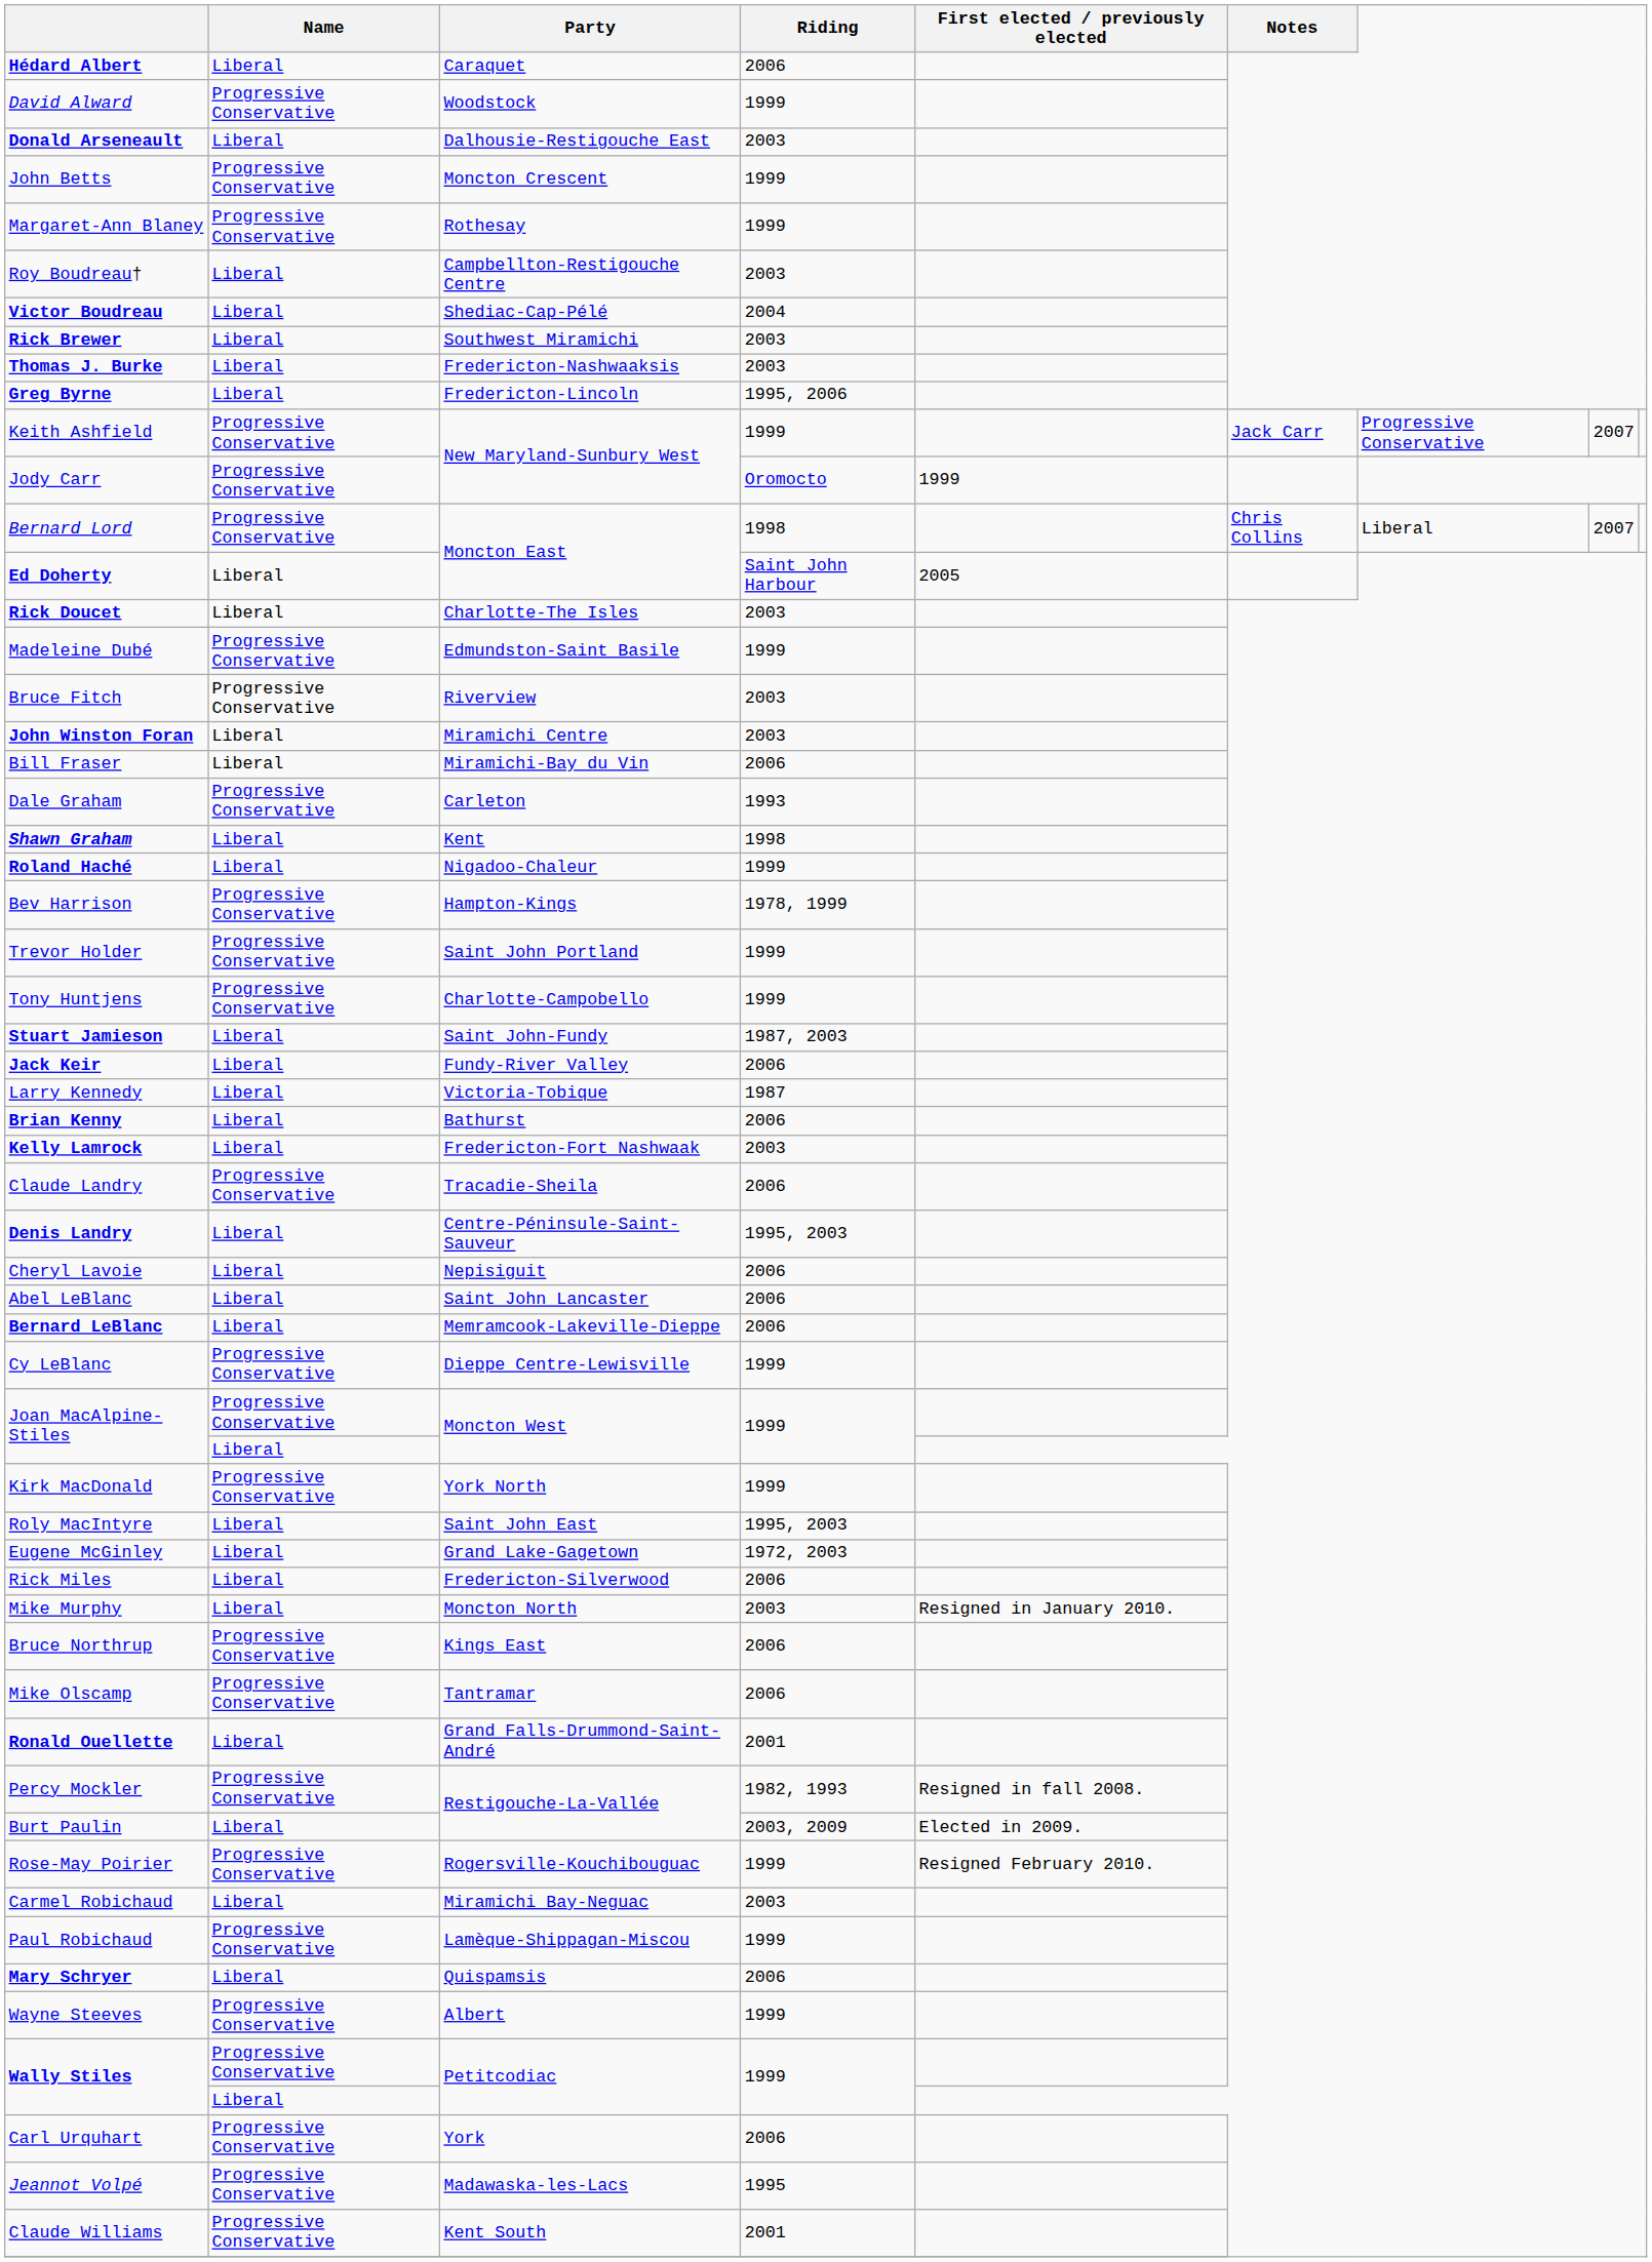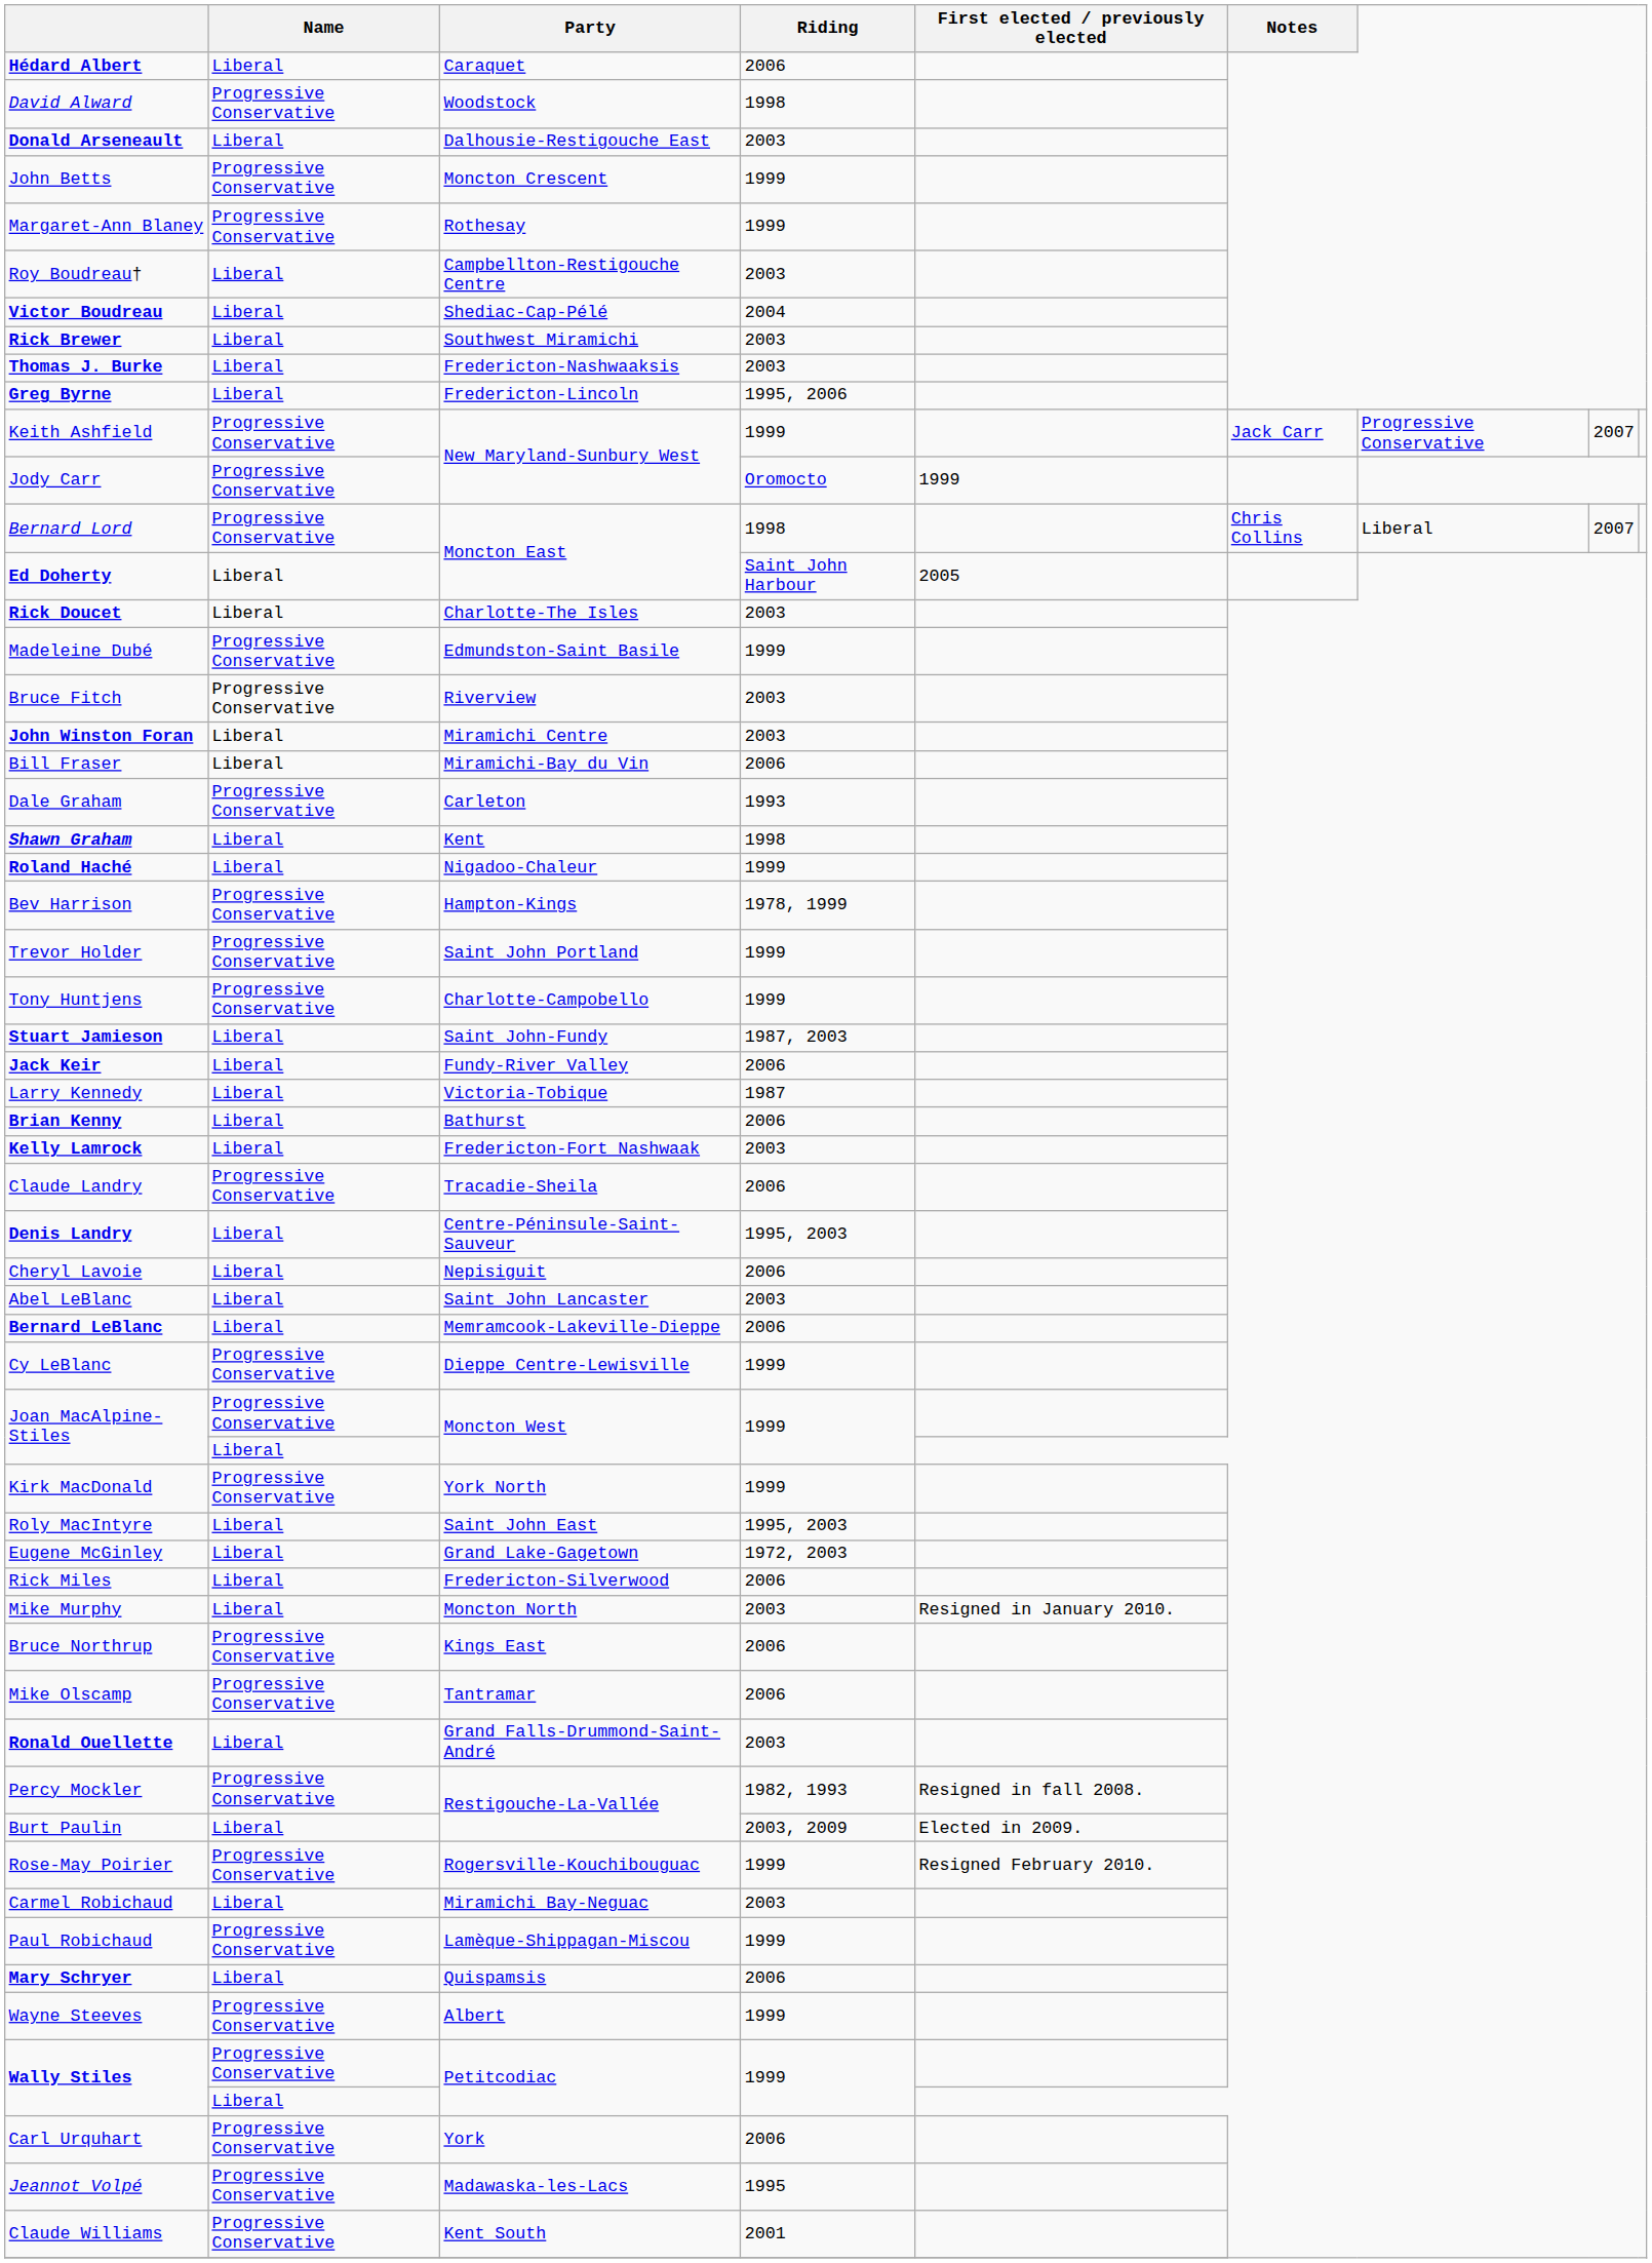 <table class="wikitable sortable">
 <tr>
 <th></th>
 <th>Name</th>
 <th>Party</th>
 <th>Riding</th>
 <th>First elected / previously elected</th>
 <th>Notes</th>
 </tr>
 <tr>
 <td><strong><a href='#'>Hédard Albert</a></strong></td>
 <td><a href='#'>Liberal</a></td>
 <td><a href='#'>Caraquet</a></td>
 <td>2006</td>
 <td></td>
 </tr>
 <tr>
 <td><em><a href='#'>David Alward</a></em></td>
 <td><a href='#'>Progressive Conservative</a></td>
 <td><a href='#'>Woodstock</a></td>
-<td>1999</td>
+<td>1998</td>
 <td></td>
 </tr>
 <tr>
 <td><strong><a href='#'>Donald Arseneault</a></strong></td>
 <td><a href='#'>Liberal</a></td>
 <td><a href='#'>Dalhousie-Restigouche East</a></td>
 <td>2003</td>
 <td></td>
 </tr>
 <tr>
 <td><a href='#'>John Betts</a></td>
 <td><a href='#'>Progressive Conservative</a></td>
 <td><a href='#'>Moncton Crescent</a></td>
 <td>1999</td>
 <td></td>
 </tr>
 <tr>
 <td><a href='#'>Margaret-Ann Blaney</a></td>
 <td><a href='#'>Progressive Conservative</a></td>
 <td><a href='#'>Rothesay</a></td>
 <td>1999</td>
 <td></td>
 </tr>
 <tr>
 <td><a href='#'>Roy Boudreau</a>†</td>
 <td><a href='#'>Liberal</a></td>
 <td><a href='#'>Campbellton-Restigouche Centre</a></td>
 <td>2003</td>
 <td></td>
 </tr>
 <tr>
 <td><strong><a href='#'>Victor Boudreau</a></strong></td>
 <td><a href='#'>Liberal</a></td>
 <td><a href='#'>Shediac-Cap-Pélé</a></td>
 <td>2004</td>
 <td></td>
 </tr>
 <tr>
 <td><strong><a href='#'>Rick Brewer</a></strong></td>
 <td><a href='#'>Liberal</a></td>
 <td><a href='#'>Southwest Miramichi</a></td>
 <td>2003</td>
 <td></td>
 </tr>
 <tr>
 <td><strong><a href='#'>Thomas J. Burke</a></strong></td>
 <td><a href='#'>Liberal</a></td>
 <td><a href='#'>Fredericton-Nashwaaksis</a></td>
 <td>2003</td>
 <td></td>
 </tr>
 <tr>
 <td><strong><a href='#'>Greg Byrne</a></strong></td>
 <td><a href='#'>Liberal</a></td>
 <td><a href='#'>Fredericton-Lincoln</a></td>
 <td>1995, 2006</td>
 <td></td>
 </tr>
 <tr>
 <td><a href='#'>Keith Ashfield</a></td>
 <td><a href='#'>Progressive Conservative</a></td>
 <td rowspan="2"><a href='#'>New Maryland-Sunbury West</a></td>
 <td>1999</td>
 <td><br></td>
 <td><a href='#'>Jack Carr</a></td>
 <td><a href='#'>Progressive Conservative</a></td>
 <td>2007</td>
 <td></td>
 </tr>
 <tr>
 <td><a href='#'>Jody Carr</a></td>
 <td><a href='#'>Progressive Conservative</a></td>
 <td><a href='#'>Oromocto</a></td>
 <td>1999</td>
 <td></td>
 </tr>
 <tr>
 <td><em><a href='#'>Bernard Lord</a></em></td>
 <td><a href='#'>Progressive Conservative</a></td>
 <td rowspan="2"><a href='#'>Moncton East</a></td>
 <td>1998</td>
 <td><br></td>
 <td><a href='#'>Chris Collins</a></td>
 <td>Liberal</td>
 <td>2007</td>
 <td></td>
 </tr>
 <tr>
 <td><strong><a href='#'>Ed Doherty</a></strong></td>
 <td>Liberal</td>
 <td><a href='#'>Saint John Harbour</a></td>
 <td>2005</td>
 <td></td>
 </tr>
 <tr>
 <td><strong><a href='#'>Rick Doucet</a></strong></td>
 <td>Liberal</td>
 <td><a href='#'>Charlotte-The Isles</a></td>
 <td>2003</td>
 <td></td>
 </tr>
 <tr>
 <td><a href='#'>Madeleine Dubé</a></td>
 <td><a href='#'>Progressive Conservative</a></td>
 <td><a href='#'>Edmundston-Saint Basile</a></td>
 <td>1999</td>
 <td></td>
 </tr>
 <tr>
 <td><a href='#'>Bruce Fitch</a></td>
 <td>Progressive Conservative</td>
 <td><a href='#'>Riverview</a></td>
 <td>2003</td>
 <td></td>
 </tr>
 <tr>
 <td><strong><a href='#'>John Winston Foran</a></strong></td>
 <td>Liberal</td>
 <td><a href='#'>Miramichi Centre</a></td>
 <td>2003</td>
 <td></td>
 </tr>
 <tr>
 <td><a href='#'>Bill Fraser</a></td>
 <td>Liberal</td>
 <td><a href='#'>Miramichi-Bay du Vin</a></td>
 <td>2006</td>
 <td></td>
 </tr>
 <tr>
 <td><a href='#'>Dale Graham</a></td>
 <td><a href='#'>Progressive Conservative</a></td>
 <td><a href='#'>Carleton</a></td>
 <td>1993</td>
 <td></td>
 </tr>
 <tr>
 <td><strong><em><a href='#'>Shawn Graham</a></em></strong></td>
 <td><a href='#'>Liberal</a></td>
 <td><a href='#'>Kent</a></td>
 <td>1998</td>
 <td></td>
 </tr>
 <tr>
 <td><strong><a href='#'>Roland Haché</a></strong></td>
 <td><a href='#'>Liberal</a></td>
 <td><a href='#'>Nigadoo-Chaleur</a></td>
 <td>1999</td>
 <td></td>
 </tr>
 <tr>
 <td><a href='#'>Bev Harrison</a></td>
 <td><a href='#'>Progressive Conservative</a></td>
 <td><a href='#'>Hampton-Kings</a></td>
 <td>1978, 1999</td>
 <td></td>
 </tr>
 <tr>
 <td><a href='#'>Trevor Holder</a></td>
 <td><a href='#'>Progressive Conservative</a></td>
 <td><a href='#'>Saint John Portland</a></td>
 <td>1999</td>
 <td></td>
 </tr>
 <tr>
 <td><a href='#'>Tony Huntjens</a></td>
 <td><a href='#'>Progressive Conservative</a></td>
 <td><a href='#'>Charlotte-Campobello</a></td>
 <td>1999</td>
 <td></td>
 </tr>
 <tr>
 <td><strong><a href='#'>Stuart Jamieson</a></strong></td>
 <td><a href='#'>Liberal</a></td>
 <td><a href='#'>Saint John-Fundy</a></td>
 <td>1987, 2003</td>
 <td></td>
 </tr>
 <tr>
 <td><strong><a href='#'>Jack Keir</a></strong></td>
 <td><a href='#'>Liberal</a></td>
 <td><a href='#'>Fundy-River Valley</a></td>
 <td>2006</td>
 <td></td>
 </tr>
 <tr>
 <td><a href='#'>Larry Kennedy</a></td>
 <td><a href='#'>Liberal</a></td>
 <td><a href='#'>Victoria-Tobique</a></td>
 <td>1987</td>
 <td></td>
 </tr>
 <tr>
 <td><strong><a href='#'>Brian Kenny</a></strong></td>
 <td><a href='#'>Liberal</a></td>
 <td><a href='#'>Bathurst</a></td>
 <td>2006</td>
 <td></td>
 </tr>
 <tr>
 <td><strong><a href='#'>Kelly Lamrock</a></strong></td>
 <td><a href='#'>Liberal</a></td>
 <td><a href='#'>Fredericton-Fort Nashwaak</a></td>
 <td>2003</td>
 <td></td>
 </tr>
 <tr>
 <td><a href='#'>Claude Landry</a></td>
 <td><a href='#'>Progressive Conservative</a></td>
 <td><a href='#'>Tracadie-Sheila</a></td>
 <td>2006</td>
 <td></td>
 </tr>
 <tr>
 <td><strong><a href='#'>Denis Landry</a></strong></td>
 <td><a href='#'>Liberal</a></td>
 <td><a href='#'>Centre-Péninsule-Saint-Sauveur</a></td>
 <td>1995, 2003</td>
 <td></td>
 </tr>
 <tr>
 <td><a href='#'>Cheryl Lavoie</a></td>
 <td><a href='#'>Liberal</a></td>
 <td><a href='#'>Nepisiguit</a></td>
 <td>2006</td>
 <td></td>
 </tr>
 <tr>
 <td><a href='#'>Abel LeBlanc</a></td>
 <td><a href='#'>Liberal</a></td>
 <td><a href='#'>Saint John Lancaster</a></td>
-<td>2006</td>
+<td>2003</td>
 <td></td>
 </tr>
 <tr>
 <td><strong><a href='#'>Bernard LeBlanc</a></strong></td>
 <td><a href='#'>Liberal</a></td>
 <td><a href='#'>Memramcook-Lakeville-Dieppe</a></td>
 <td>2006</td>
 <td></td>
 </tr>
 <tr>
 <td><a href='#'>Cy LeBlanc</a></td>
 <td><a href='#'>Progressive Conservative</a></td>
 <td><a href='#'>Dieppe Centre-Lewisville</a></td>
 <td>1999</td>
 <td></td>
 </tr>
 <tr>
 <td rowspan="2"><a href='#'>Joan MacAlpine-Stiles</a></td>
 <td><a href='#'>Progressive Conservative</a></td>
 <td rowspan="2"><a href='#'>Moncton West</a></td>
 <td rowspan="2">1999</td>
 <td></td>
 </tr>
 <tr>
 <td><a href='#'>Liberal</a></td>
 </tr>
 <tr>
 <td><a href='#'>Kirk MacDonald</a></td>
 <td><a href='#'>Progressive Conservative</a></td>
 <td><a href='#'>York North</a></td>
 <td>1999</td>
 <td></td>
 </tr>
 <tr>
 <td><a href='#'>Roly MacIntyre</a></td>
 <td><a href='#'>Liberal</a></td>
 <td><a href='#'>Saint John East</a></td>
 <td>1995, 2003</td>
 <td></td>
 </tr>
 <tr>
 <td><a href='#'>Eugene McGinley</a></td>
 <td><a href='#'>Liberal</a></td>
 <td><a href='#'>Grand Lake-Gagetown</a></td>
 <td>1972, 2003</td>
 <td></td>
 </tr>
 <tr>
 <td><a href='#'>Rick Miles</a></td>
 <td><a href='#'>Liberal</a></td>
 <td><a href='#'>Fredericton-Silverwood</a></td>
 <td>2006</td>
 <td></td>
 </tr>
 <tr>
 <td><a href='#'>Mike Murphy</a></td>
 <td><a href='#'>Liberal</a></td>
 <td><a href='#'>Moncton North</a></td>
 <td>2003</td>
 <td>Resigned in January 2010.</td>
 </tr>
 <tr>
 <td><a href='#'>Bruce Northrup</a></td>
 <td><a href='#'>Progressive Conservative</a></td>
 <td><a href='#'>Kings East</a></td>
 <td>2006</td>
 <td></td>
 </tr>
 <tr>
 <td><a href='#'>Mike Olscamp</a></td>
 <td><a href='#'>Progressive Conservative</a></td>
 <td><a href='#'>Tantramar</a></td>
 <td>2006</td>
 <td></td>
 </tr>
 <tr>
 <td><strong><a href='#'>Ronald Ouellette</a></strong></td>
 <td><a href='#'>Liberal</a></td>
 <td><a href='#'>Grand Falls-Drummond-Saint-André</a></td>
-<td>2001</td>
+<td>2003</td>
 <td></td>
 </tr>
 <tr>
 <td><a href='#'>Percy Mockler</a></td>
 <td><a href='#'>Progressive Conservative</a></td>
 <td rowspan="2"><a href='#'>Restigouche-La-Vallée</a></td>
 <td>1982, 1993</td>
 <td>Resigned in fall 2008.</td>
 </tr>
 <tr>
 <td><a href='#'>Burt Paulin</a></td>
 <td><a href='#'>Liberal</a></td>
 <td>2003, 2009</td>
 <td>Elected in 2009.</td>
 </tr>
 <tr>
 <td><a href='#'>Rose-May Poirier</a></td>
 <td><a href='#'>Progressive Conservative</a></td>
 <td><a href='#'>Rogersville-Kouchibouguac</a></td>
 <td>1999</td>
 <td>Resigned February 2010.</td>
 </tr>
 <tr>
 <td><a href='#'>Carmel Robichaud</a></td>
 <td><a href='#'>Liberal</a></td>
 <td><a href='#'>Miramichi Bay-Neguac</a></td>
 <td>2003</td>
 <td></td>
 </tr>
 <tr>
 <td><a href='#'>Paul Robichaud</a></td>
 <td><a href='#'>Progressive Conservative</a></td>
 <td><a href='#'>Lamèque-Shippagan-Miscou</a></td>
 <td>1999</td>
 <td></td>
 </tr>
 <tr>
 <td><strong><a href='#'>Mary Schryer</a></strong></td>
 <td><a href='#'>Liberal</a></td>
 <td><a href='#'>Quispamsis</a></td>
 <td>2006</td>
 <td></td>
 </tr>
 <tr>
 <td><a href='#'>Wayne Steeves</a></td>
 <td><a href='#'>Progressive Conservative</a></td>
 <td><a href='#'>Albert</a></td>
 <td>1999</td>
 <td></td>
 </tr>
 <tr>
 <td rowspan="2"><strong><a href='#'>Wally Stiles</a></strong></td>
 <td><a href='#'>Progressive Conservative</a></td>
 <td rowspan="2"><a href='#'>Petitcodiac</a></td>
 <td rowspan="2">1999</td>
 <td></td>
 </tr>
 <tr>
 <td><a href='#'>Liberal</a></td>
 </tr>
 <tr>
 <td><a href='#'>Carl Urquhart</a></td>
 <td><a href='#'>Progressive Conservative</a></td>
 <td><a href='#'>York</a></td>
 <td>2006</td>
 <td></td>
 </tr>
 <tr>
 <td><em><a href='#'>Jeannot Volpé</a></em></td>
 <td><a href='#'>Progressive Conservative</a></td>
 <td><a href='#'>Madawaska-les-Lacs</a></td>
 <td>1995</td>
 <td></td>
 </tr>
 <tr>
 <td><a href='#'>Claude Williams</a></td>
 <td><a href='#'>Progressive Conservative</a></td>
 <td><a href='#'>Kent South</a></td>
 <td>2001</td>
 <td></td>
 </tr>
 <tr>
 </tr>
 </table>
